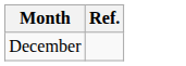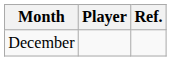 <table class="wikitable">
 <tr>
 <th>Month</th>
+<th>Player</th>
 <th>Ref.</th>
 </tr>
 <tr>
 <td>December</td>
 <td></td>
+<td></td>
 </tr>
 </table>
